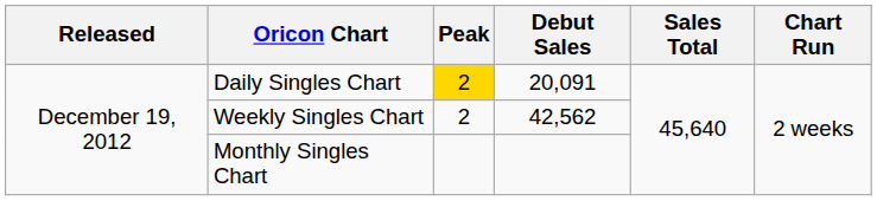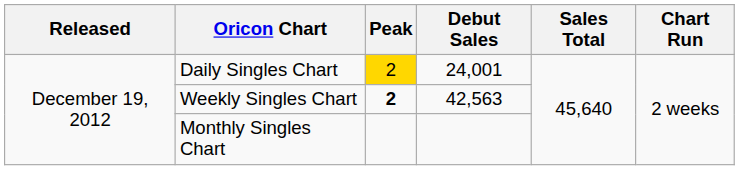 <table class="wikitable" style="width:630px;">
 <tr>
 <th style="text-align:center;">Released</th>
 <th style="text-align:center;"><a href='#'>Oricon</a> Chart</th>
 <th style="text-align:center;">Peak</th>
 <th style="text-align:center;">Debut Sales</th>
 <th style="text-align:center;">Sales Total</th>
 <th style="text-align:center;">Chart Run</th>
 </tr>
 <tr>
 <td style="text-align:center;" rowspan="3">December 19, 2012</td>
 <td align="left">Daily Singles Chart</td>
 <td style="background: gold; text-align:center;">2</td>
-<td style="text-align:center;" rowspan="1">20,091</td>
+<td style="text-align:center;" rowspan="1">24,001</td>
 <td style="text-align:center;" rowspan="3">45,640</td>
 <td style="text-align:center;" rowspan="3">2 weeks</td>
 </tr>
 <tr>
 <td align="left">Weekly Singles Chart</td>
-<td style="text-align:center;">2</td>
-<td style="text-align:center;">42,562</td>
+<td style="text-align:center;"><strong>2</strong></td>
+<td style="text-align:center;">42,563</td>
 </tr>
 <tr>
 <td align="left">Monthly Singles Chart</td>
 <td style="text-align:center;"></td>
 <td style="text-align:center;"></td>
 </tr>
 </table>
